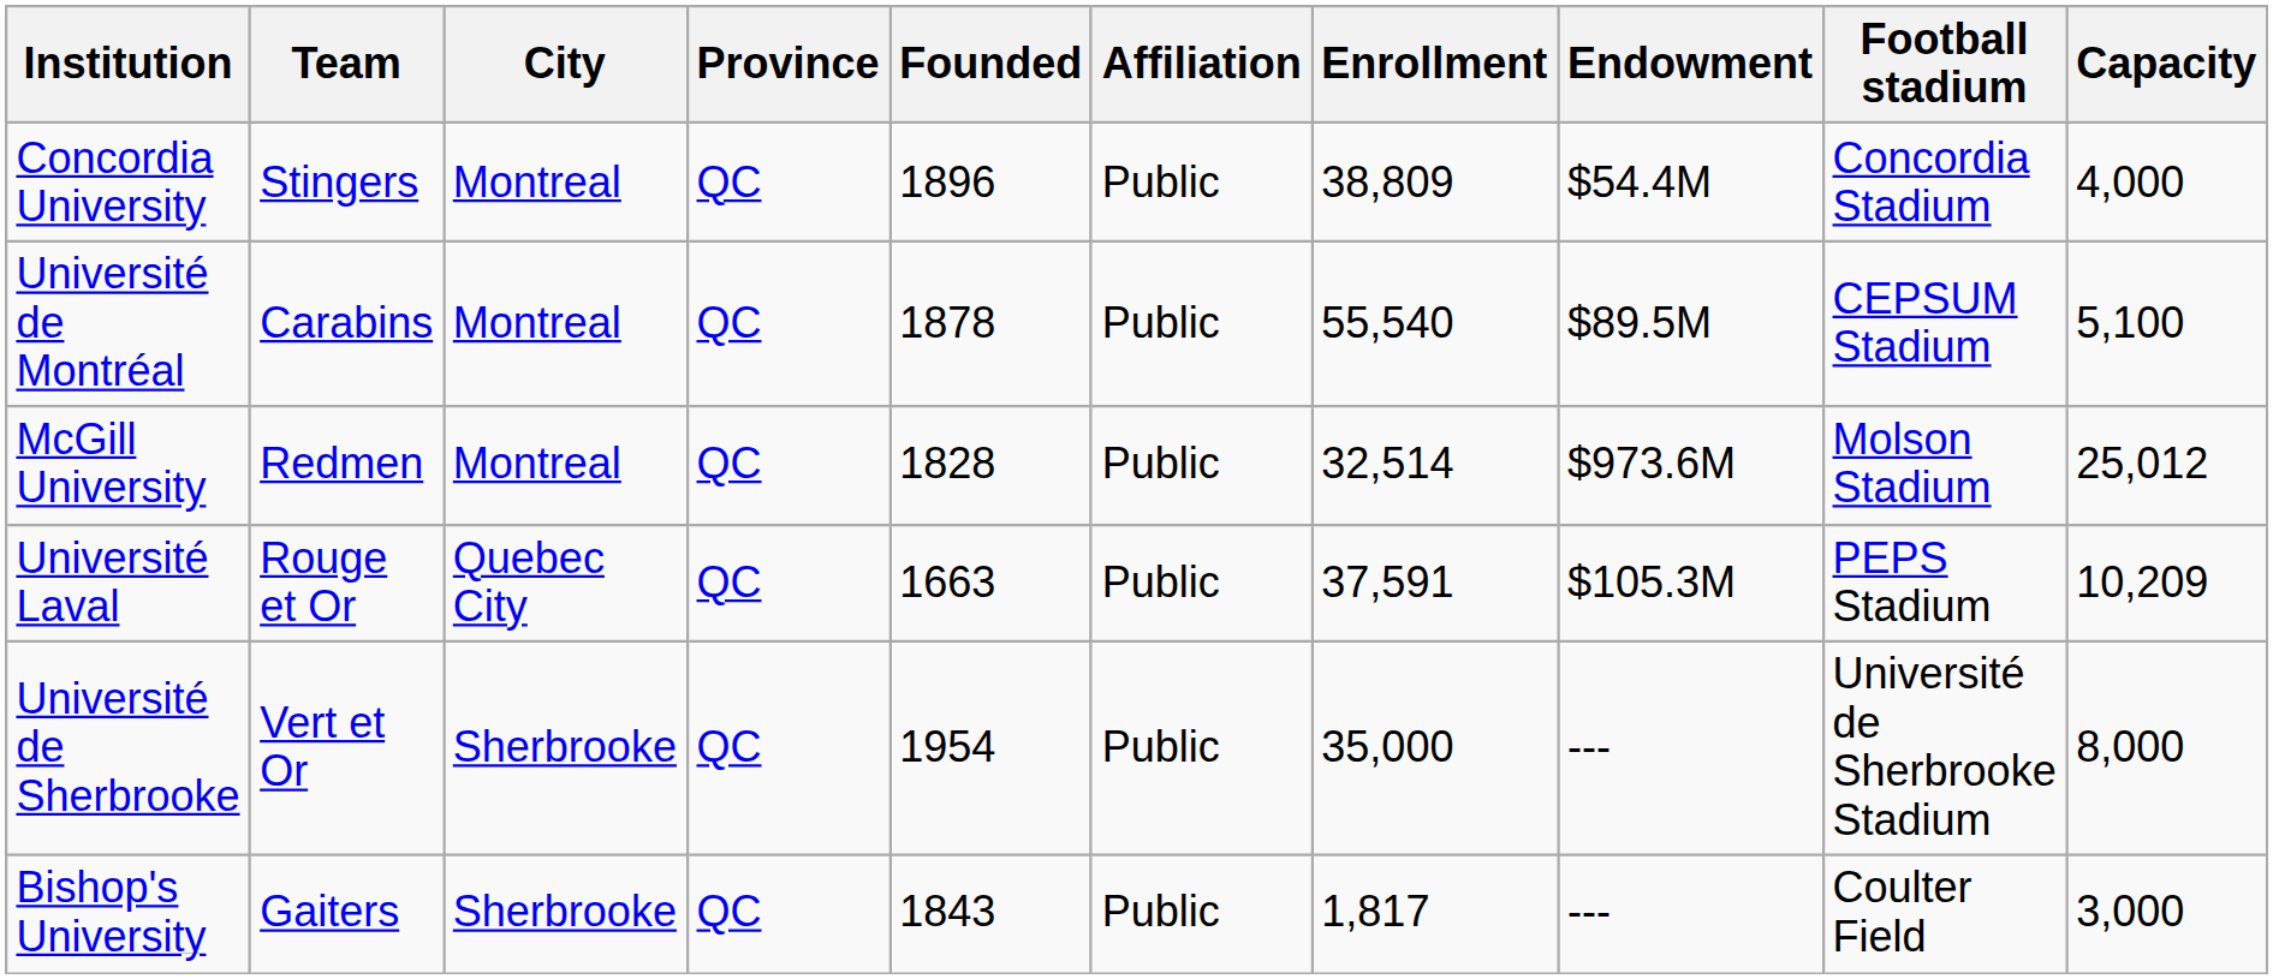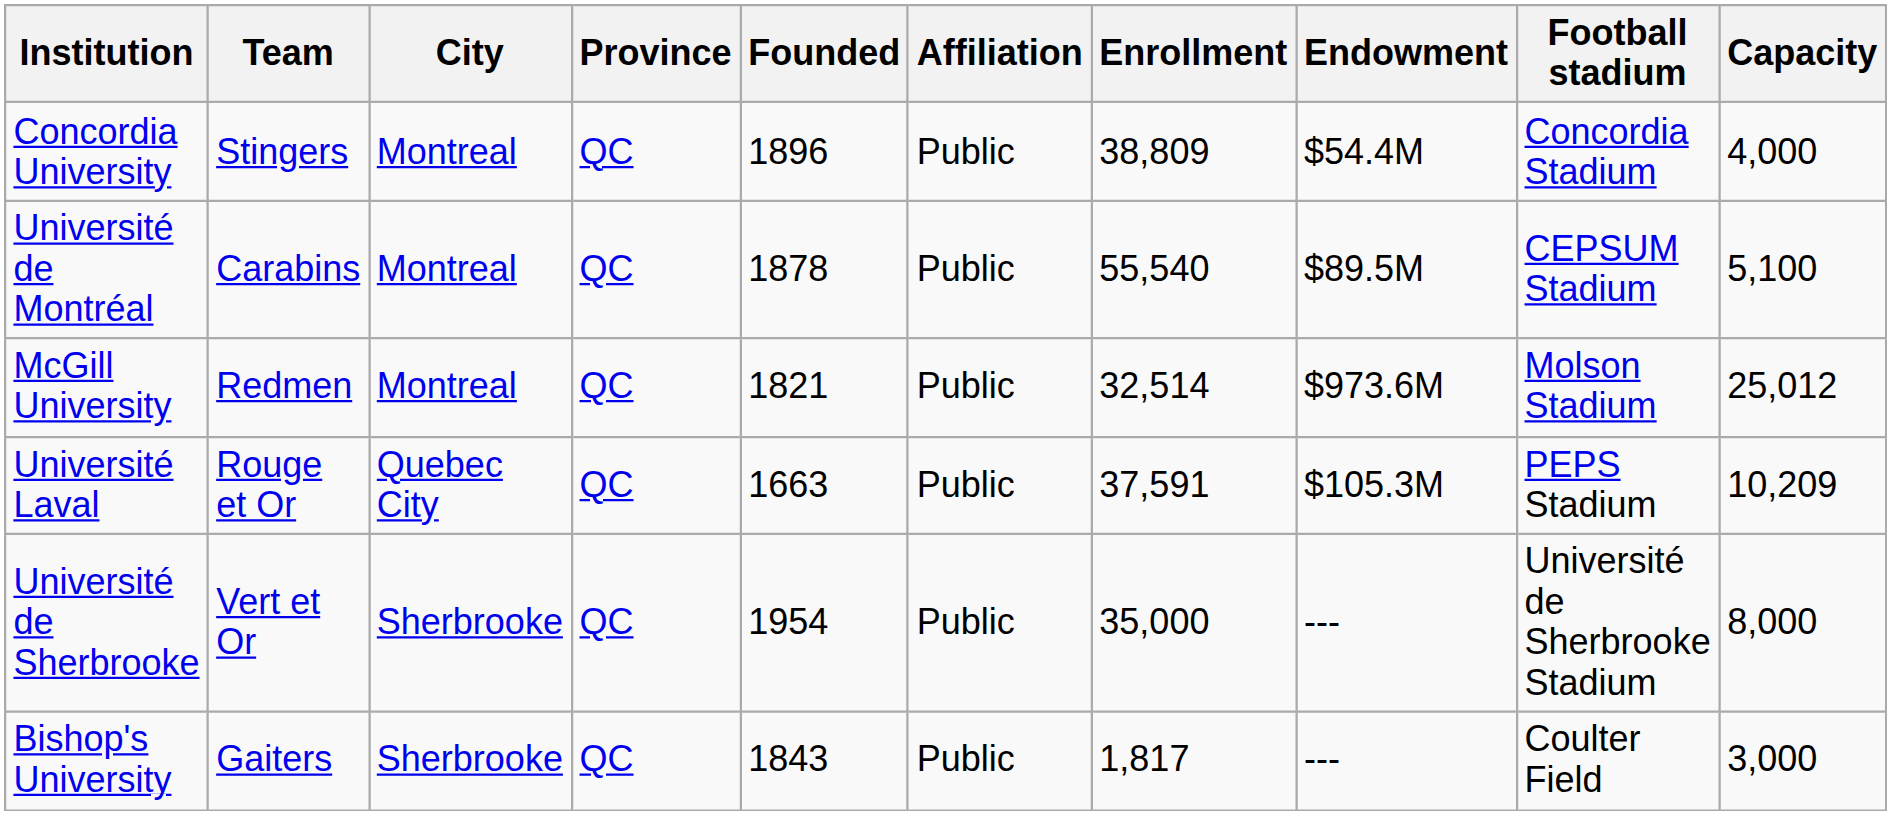 <table class="wikitable">
 <tr>
 <th>Institution</th>
 <th>Team</th>
 <th>City</th>
 <th>Province</th>
 <th>Founded</th>
 <th>Affiliation</th>
 <th>Enrollment</th>
 <th>Endowment</th>
 <th>Football stadium</th>
 <th>Capacity</th>
 </tr>
 <tr>
 <td><a href='#'>Concordia University</a></td>
 <td><a href='#'>Stingers</a></td>
 <td><a href='#'>Montreal</a></td>
 <td><a href='#'>QC</a></td>
 <td>1896</td>
 <td>Public</td>
 <td>38,809</td>
 <td>$54.4M</td>
 <td><a href='#'>Concordia Stadium</a></td>
 <td>4,000</td>
 </tr>
 <tr>
 <td><a href='#'>Université de Montréal</a></td>
 <td><a href='#'>Carabins</a></td>
 <td><a href='#'>Montreal</a></td>
 <td><a href='#'>QC</a></td>
 <td>1878</td>
 <td>Public</td>
 <td>55,540</td>
 <td>$89.5M</td>
 <td><a href='#'>CEPSUM Stadium</a></td>
 <td>5,100</td>
 </tr>
 <tr>
 <td><a href='#'>McGill University</a></td>
 <td><a href='#'>Redmen</a></td>
 <td><a href='#'>Montreal</a></td>
 <td><a href='#'>QC</a></td>
-<td>1828</td>
+<td>1821</td>
 <td>Public</td>
 <td>32,514</td>
 <td>$973.6M</td>
 <td><a href='#'>Molson Stadium</a></td>
 <td>25,012</td>
 </tr>
 <tr>
 <td><a href='#'>Université Laval</a></td>
 <td><a href='#'>Rouge et Or</a></td>
 <td><a href='#'>Quebec City</a></td>
 <td><a href='#'>QC</a></td>
 <td>1663</td>
 <td>Public</td>
 <td>37,591</td>
 <td>$105.3M</td>
 <td><a href='#'>PEPS</a> Stadium</td>
 <td>10,209</td>
 </tr>
 <tr>
 <td><a href='#'>Université de Sherbrooke</a></td>
 <td><a href='#'>Vert et Or</a></td>
 <td><a href='#'>Sherbrooke</a></td>
 <td><a href='#'>QC</a></td>
 <td>1954</td>
 <td>Public</td>
 <td>35,000</td>
 <td>---</td>
 <td>Université de Sherbrooke Stadium</td>
 <td>8,000</td>
 </tr>
 <tr>
 <td><a href='#'>Bishop's University</a></td>
 <td><a href='#'>Gaiters</a></td>
 <td><a href='#'>Sherbrooke</a></td>
 <td><a href='#'>QC</a></td>
 <td>1843</td>
 <td>Public</td>
 <td>1,817</td>
 <td>---</td>
 <td>Coulter Field</td>
 <td>3,000</td>
 </tr>
 </table>
